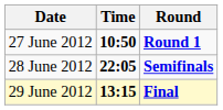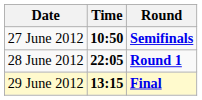 <table class="wikitable">
 <tr>
 <th>Date</th>
 <th>Time</th>
 <th>Round</th>
 </tr>
 <tr>
 <td>27 June 2012</td>
 <td><strong>10:50</strong></td>
-<td><strong><a href='#'>Round 1</a></strong></td>
+<td><strong><a href='#'>Semifinals</a></strong></td>
 </tr>
 <tr>
 <td>28 June 2012</td>
 <td><strong>22:05</strong></td>
-<td><strong><a href='#'>Semifinals</a></strong></td>
+<td><strong><a href='#'>Round 1</a></strong></td>
 </tr>
 <tr style=background:lemonchiffon>
 <td>29 June 2012</td>
 <td><strong>13:15</strong></td>
 <td><strong><a href='#'>Final</a></strong></td>
 </tr>
 </table>
